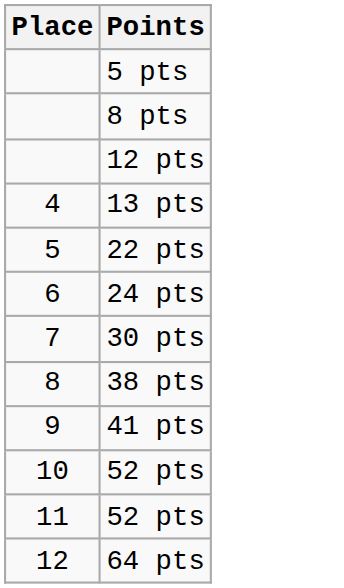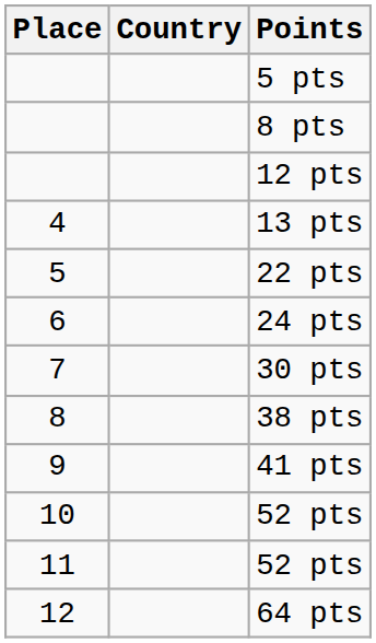 <table class="wikitable sortable">
 <tr>
 <th>Place</th>
+<th>Country</th>
 <th>Points</th>
 </tr>
 <tr>
 <td align=center></td>
+<td></td>
 <td>5 pts</td>
 </tr>
 <tr>
 <td align=center></td>
+<td></td>
 <td>8 pts</td>
 </tr>
 <tr>
 <td align=center></td>
+<td></td>
 <td>12 pts</td>
 </tr>
 <tr>
 <td align=center>4</td>
+<td></td>
 <td>13 pts</td>
 </tr>
 <tr>
 <td align=center>5</td>
+<td></td>
 <td>22 pts</td>
 </tr>
 <tr>
 <td align=center>6</td>
+<td></td>
 <td>24 pts</td>
 </tr>
 <tr>
 <td align=center>7</td>
+<td></td>
 <td>30 pts</td>
 </tr>
 <tr>
 <td align=center>8</td>
+<td></td>
 <td>38 pts</td>
 </tr>
 <tr>
 <td align=center>9</td>
+<td></td>
 <td>41 pts</td>
 </tr>
 <tr>
 <td align=center>10</td>
+<td></td>
 <td>52 pts</td>
 </tr>
 <tr>
 <td align=center>11</td>
+<td></td>
 <td>52 pts</td>
 </tr>
 <tr>
 <td align=center>12</td>
+<td></td>
 <td>64 pts</td>
 </tr>
 </table>
